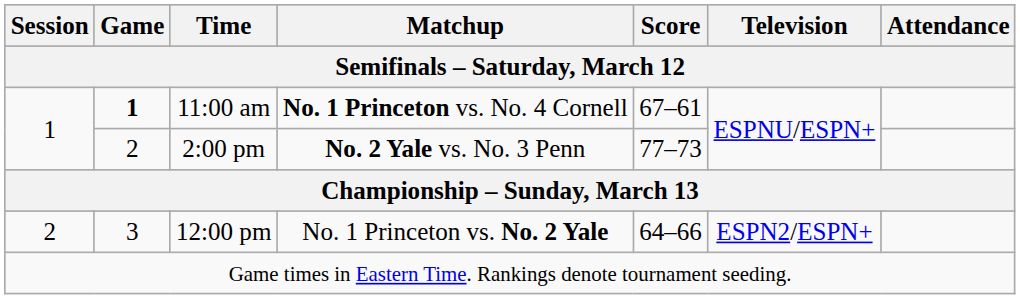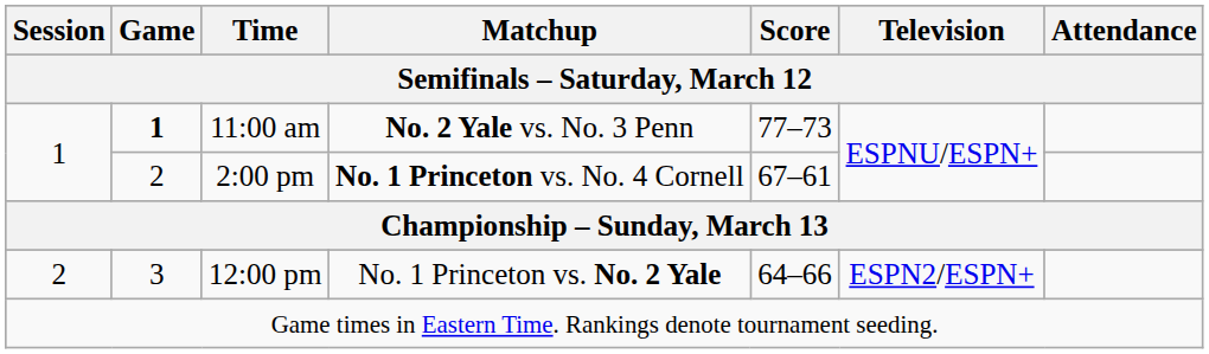 <table class="wikitable" style="font-size: 95%; text-align:center">
 <tr>
 <th>Session</th>
 <th>Game</th>
 <th>Time</th>
 <th>Matchup</th>
 <th>Score</th>
 <th>Television</th>
 <th>Attendance</th>
 </tr>
 <tr>
 <th colspan=7>Semifinals – Saturday, March 12</th>
 </tr>
 <tr>
 <td rowspan=2>1</td>
 <td><strong>1</strong></td>
 <td>11:00 am</td>
-<td><strong>No. 1 Princeton</strong> vs. No. 4 Cornell</td>
-<td>67–61</td>
+<td><strong>No. 2 Yale</strong> vs. No. 3 Penn</td>
+<td>77–73</td>
 <td rowspan=2><a href='#'>ESPNU</a>/<a href='#'>ESPN+</a></td>
 <td></td>
 </tr>
 <tr>
 <td>2</td>
 <td>2:00 pm</td>
-<td><strong>No. 2 Yale</strong> vs. No. 3 Penn</td>
-<td>77–73</td>
+<td><strong>No. 1 Princeton</strong> vs. No. 4 Cornell</td>
+<td>67–61</td>
 <td></td>
 </tr>
 <tr>
 <th colspan=7>Championship – Sunday, March 13</th>
 </tr>
 <tr>
 <td>2</td>
 <td>3</td>
 <td>12:00 pm</td>
 <td>No. 1 Princeton vs. <strong>No. 2 Yale</strong></td>
 <td>64–66</td>
 <td><a href='#'>ESPN2</a>/<a href='#'>ESPN+</a></td>
 <td></td>
 </tr>
 <tr>
 <td colspan=7><small>Game times in <a href='#'>Eastern Time</a>. Rankings denote tournament seeding.</small></td>
 </tr>
 </table>
